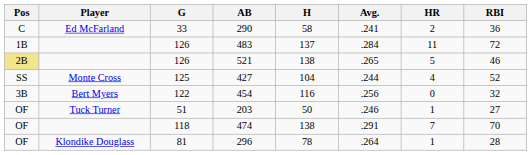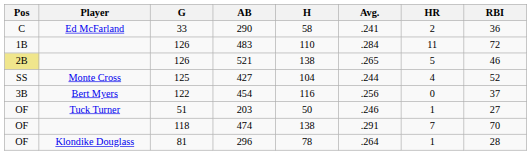 <table class="wikitable sortable">
 <tr>
 <th bgcolor="#DDDDFF" width="5%">Pos</th>
 <th bgcolor="#DDDDFF" width="16%">Player</th>
 <th bgcolor="#DDDDFF" width="9%">G</th>
 <th bgcolor="#DDDDFF" width="9%">AB</th>
 <th bgcolor="#DDDDFF" width="9%">H</th>
 <th bgcolor="#DDDDFF" width="9%">Avg.</th>
 <th bgcolor="#DDDDFF" width="9%">HR</th>
 <th bgcolor="#DDDDFF" width="9%">RBI</th>
 </tr>
 <tr align="center">
 <td>C</td>
 <td><a href='#'>Ed McFarland</a></td>
 <td>33</td>
 <td>290</td>
 <td>58</td>
 <td>.241</td>
 <td>2</td>
 <td>36</td>
 </tr>
 <tr align=center>
 <td>1B</td>
 <td></td>
 <td>126</td>
 <td>483</td>
-<td>137</td>
+<td>110</td>
 <td>.284</td>
 <td>11</td>
 <td>72</td>
 </tr>
 <tr align="center">
 <td style="background: khaki;">2B</td>
 <td></td>
 <td>126</td>
 <td>521</td>
 <td>138</td>
 <td>.265</td>
 <td>5</td>
 <td>46</td>
 </tr>
 <tr align="center">
 <td>SS</td>
 <td><a href='#'>Monte Cross</a></td>
 <td>125</td>
 <td>427</td>
 <td>104</td>
 <td>.244</td>
 <td>4</td>
 <td>52</td>
 </tr>
 <tr align=center>
 <td>3B</td>
 <td><a href='#'>Bert Myers</a></td>
 <td>122</td>
 <td>454</td>
 <td>116</td>
 <td>.256</td>
 <td>0</td>
-<td>32</td>
+<td>37</td>
 </tr>
 <tr align=center>
 <td>OF</td>
 <td><a href='#'>Tuck Turner</a></td>
 <td>51</td>
 <td>203</td>
 <td>50</td>
 <td>.246</td>
 <td>1</td>
 <td>27</td>
 </tr>
 <tr align=center>
 <td>OF</td>
 <td></td>
 <td>118</td>
 <td>474</td>
 <td>138</td>
 <td>.291</td>
 <td>7</td>
 <td>70</td>
 </tr>
 <tr align="center">
 <td>OF</td>
 <td><a href='#'>Klondike Douglass</a></td>
 <td>81</td>
 <td>296</td>
 <td>78</td>
 <td>.264</td>
 <td>1</td>
 <td>28</td>
 </tr>
 </table>
